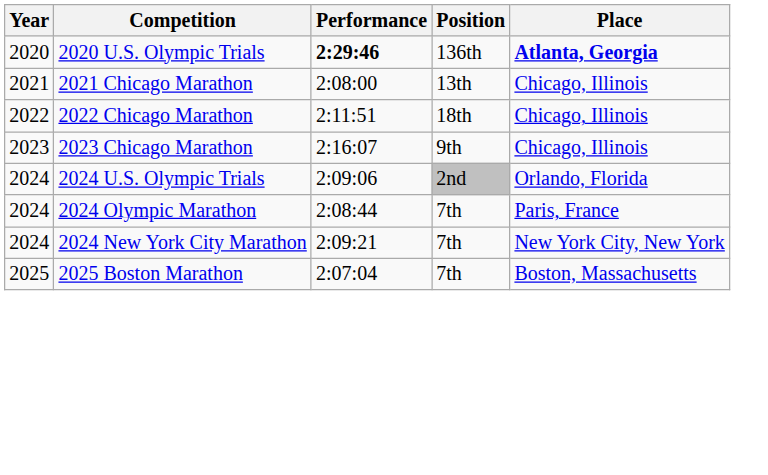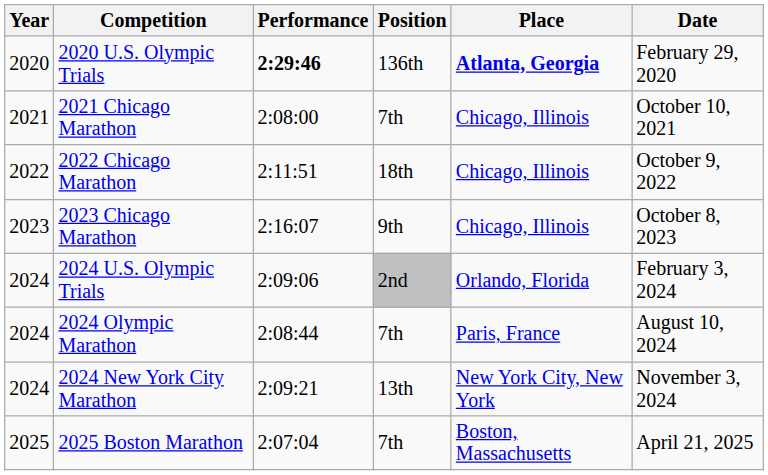 <table class="wikitable sortable">
 <tr>
 <th>Year</th>
 <th>Competition</th>
 <th>Performance</th>
 <th>Position</th>
 <th>Place</th>
+<th>Date</th>
 </tr>
 <tr>
 <td>2020</td>
 <td><a href='#'>2020 U.S. Olympic Trials</a></td>
 <td><strong>2:29:46</strong></td>
 <td>136th</td>
 <td><strong><a href='#'>Atlanta, Georgia</a></strong></td>
+<td>February 29, 2020</td>
 </tr>
 <tr>
 <td>2021</td>
 <td><a href='#'>2021 Chicago Marathon</a></td>
 <td>2:08:00</td>
-<td>13th</td>
+<td>7th</td>
 <td><a href='#'>Chicago, Illinois</a></td>
+<td>October 10, 2021</td>
 </tr>
 <tr>
 <td>2022</td>
 <td><a href='#'>2022 Chicago Marathon</a></td>
 <td>2:11:51</td>
 <td>18th</td>
 <td><a href='#'>Chicago, Illinois</a></td>
+<td>October 9, 2022</td>
 </tr>
 <tr>
 <td>2023</td>
 <td><a href='#'>2023 Chicago Marathon</a></td>
 <td>2:16:07</td>
 <td>9th</td>
 <td><a href='#'>Chicago, Illinois</a></td>
+<td>October 8, 2023</td>
 </tr>
 <tr>
 <td>2024</td>
 <td><a href='#'>2024 U.S. Olympic Trials</a></td>
 <td>2:09:06</td>
 <td bgcolor=silver>2nd</td>
 <td><a href='#'>Orlando, Florida</a></td>
+<td>February 3, 2024</td>
 </tr>
 <tr>
 <td>2024</td>
 <td><a href='#'>2024 Olympic Marathon</a></td>
 <td>2:08:44</td>
 <td>7th</td>
 <td><a href='#'>Paris, France</a></td>
+<td>August 10, 2024</td>
 </tr>
 <tr>
 <td>2024</td>
 <td><a href='#'>2024 New York City Marathon</a></td>
 <td>2:09:21</td>
-<td>7th</td>
+<td>13th</td>
 <td><a href='#'>New York City, New York</a></td>
+<td>November 3, 2024</td>
 </tr>
 <tr>
 <td>2025</td>
 <td><a href='#'>2025 Boston Marathon</a></td>
 <td>2:07:04</td>
 <td>7th</td>
 <td><a href='#'>Boston, Massachusetts</a></td>
+<td>April 21, 2025</td>
 </tr>
 </table>
